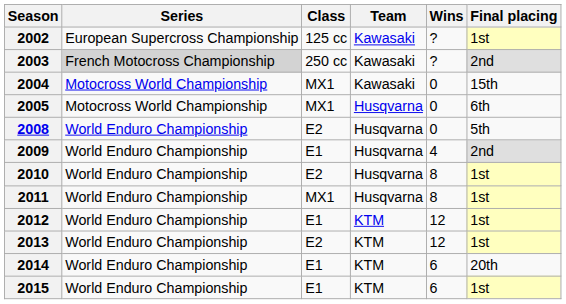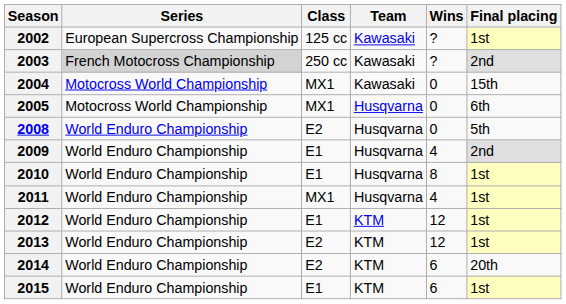 <table class="wikitable" style="font-size: 95%;">
 <tr>
 <th>Season</th>
 <th>Series</th>
 <th>Class</th>
 <th>Team</th>
 <th>Wins</th>
 <th>Final placing</th>
 </tr>
 <tr>
 <th>2002</th>
 <td>European Supercross Championship</td>
 <td>125 cc</td>
 <td><a href='#'>Kawasaki</a></td>
 <td>?</td>
 <td style="background:#FFFFBF;">1st</td>
 </tr>
 <tr>
 <th>2003</th>
 <td style="background: lightgrey;">French Motocross Championship</td>
 <td>250 cc</td>
 <td>Kawasaki</td>
 <td>?</td>
 <td style="background:#DFDFDF;">2nd</td>
 </tr>
 <tr>
 <th>2004</th>
 <td><a href='#'>Motocross World Championship</a></td>
 <td>MX1</td>
 <td>Kawasaki</td>
 <td>0</td>
 <td>15th</td>
 </tr>
 <tr>
 <th>2005</th>
 <td>Motocross World Championship</td>
 <td>MX1</td>
 <td><a href='#'>Husqvarna</a></td>
 <td>0</td>
 <td>6th</td>
 </tr>
 <tr>
 <th><a href='#'>2008</a></th>
 <td><a href='#'>World Enduro Championship</a></td>
 <td>E2</td>
 <td>Husqvarna</td>
 <td>0</td>
 <td>5th</td>
 </tr>
 <tr>
 <th>2009</th>
 <td>World Enduro Championship</td>
 <td>E1</td>
 <td>Husqvarna</td>
 <td>4</td>
 <td style="background:#DFDFDF;">2nd</td>
 </tr>
 <tr>
 <th>2010</th>
 <td>World Enduro Championship</td>
-<td>E2</td>
+<td>E1</td>
 <td>Husqvarna</td>
 <td>8</td>
 <td style="background:#FFFFBF;">1st</td>
 </tr>
 <tr>
 <th>2011</th>
 <td>World Enduro Championship</td>
 <td>MX1</td>
 <td>Husqvarna</td>
-<td>8</td>
+<td>4</td>
 <td style="background:#FFFFBF;">1st</td>
 </tr>
 <tr>
 <th>2012</th>
 <td>World Enduro Championship</td>
 <td>E1</td>
 <td><a href='#'>KTM</a></td>
 <td>12</td>
 <td style="background:#FFFFBF;">1st</td>
 </tr>
 <tr>
 <th>2013</th>
 <td>World Enduro Championship</td>
 <td>E2</td>
 <td>KTM</td>
 <td>12</td>
 <td style="background:#FFFFBF;">1st</td>
 </tr>
 <tr>
 <th>2014</th>
 <td>World Enduro Championship</td>
-<td>E1</td>
+<td>E2</td>
 <td>KTM</td>
 <td>6</td>
 <td>20th</td>
 </tr>
 <tr>
 <th>2015</th>
 <td>World Enduro Championship</td>
 <td>E1</td>
 <td>KTM</td>
 <td>6</td>
 <td style="background:#FFFFBF;">1st</td>
 </tr>
 </table>
